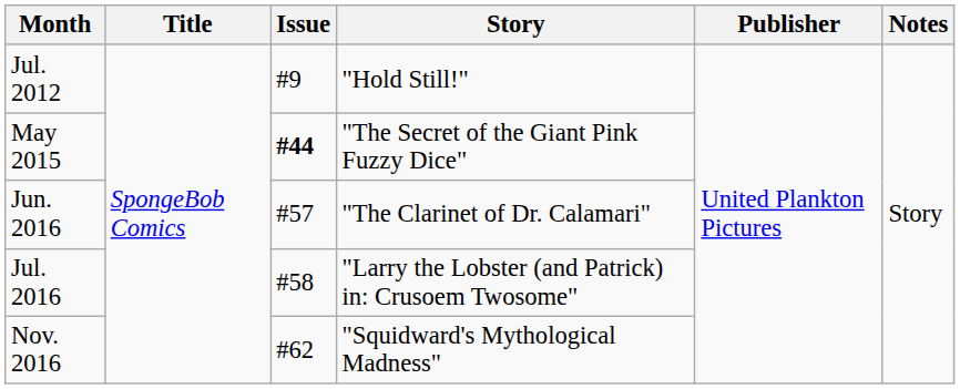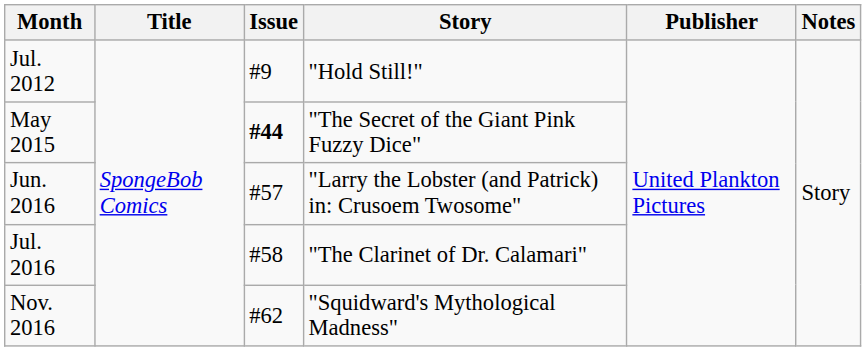 <table class="wikitable sortable">
 <tr>
 <th>Month</th>
 <th>Title</th>
 <th>Issue</th>
 <th>Story</th>
 <th>Publisher</th>
 <th>Notes</th>
 </tr>
 <tr>
 <td>Jul. 2012</td>
 <td rowspan="5"><em><a href='#'>SpongeBob Comics</a></em></td>
 <td>#9</td>
 <td>"Hold Still!"</td>
 <td rowspan="5"><a href='#'>United Plankton Pictures</a></td>
 <td rowspan="5">Story</td>
 </tr>
 <tr>
 <td>May 2015</td>
 <td><strong>#44</strong></td>
 <td>"The Secret of the Giant Pink Fuzzy Dice"</td>
 </tr>
 <tr>
 <td>Jun. 2016</td>
 <td>#57</td>
-<td>"The Clarinet of Dr. Calamari"</td>
+<td>"Larry the Lobster (and Patrick) in: Crusoem Twosome"</td>
 </tr>
 <tr>
 <td>Jul. 2016</td>
 <td>#58</td>
-<td>"Larry the Lobster (and Patrick) in: Crusoem Twosome"</td>
+<td>"The Clarinet of Dr. Calamari"</td>
 </tr>
 <tr>
 <td>Nov. 2016</td>
 <td>#62</td>
 <td>"Squidward's Mythological Madness"</td>
 </tr>
 </table>
